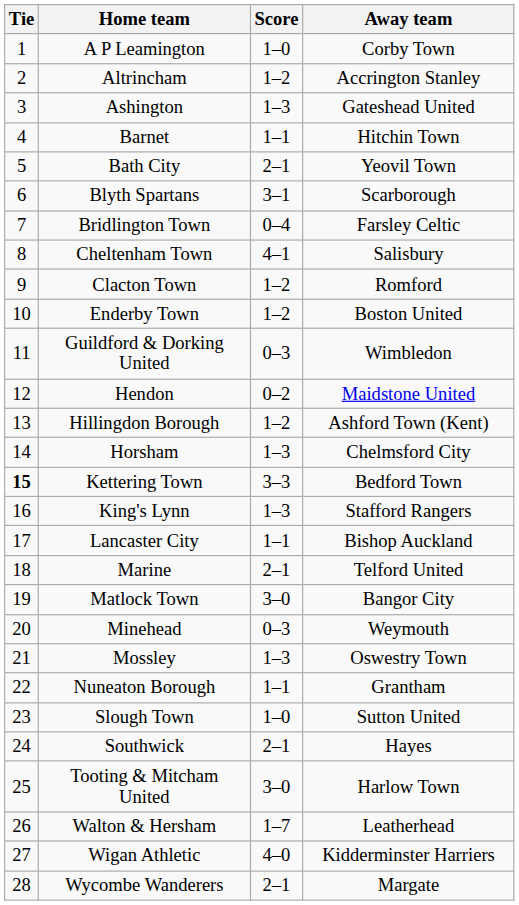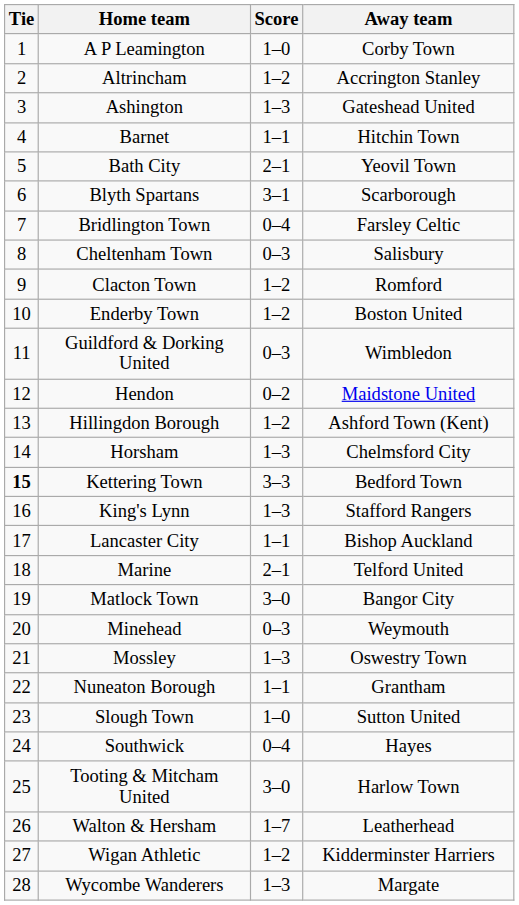 <table class="wikitable" style="text-align:center;">
 <tr>
 <th width=20>Tie</th>
 <th width=175>Home team</th>
 <th width=20>Score</th>
 <th width=175>Away team</th>
 </tr>
 <tr>
 <td>1</td>
 <td>A P Leamington</td>
 <td>1–0</td>
 <td>Corby Town</td>
 </tr>
 <tr>
 <td>2</td>
 <td>Altrincham</td>
 <td>1–2</td>
 <td>Accrington Stanley</td>
 </tr>
 <tr>
 <td>3</td>
 <td>Ashington</td>
 <td>1–3</td>
 <td>Gateshead United</td>
 </tr>
 <tr>
 <td>4</td>
 <td>Barnet</td>
 <td>1–1</td>
 <td>Hitchin Town</td>
 </tr>
 <tr>
 <td>5</td>
 <td>Bath City</td>
 <td>2–1</td>
 <td>Yeovil Town</td>
 </tr>
 <tr>
 <td>6</td>
 <td>Blyth Spartans</td>
 <td>3–1</td>
 <td>Scarborough</td>
 </tr>
 <tr>
 <td>7</td>
 <td>Bridlington Town</td>
 <td>0–4</td>
 <td>Farsley Celtic</td>
 </tr>
 <tr>
 <td>8</td>
 <td>Cheltenham Town</td>
-<td>4–1</td>
+<td>0–3</td>
 <td>Salisbury</td>
 </tr>
 <tr>
 <td>9</td>
 <td>Clacton Town</td>
 <td>1–2</td>
 <td>Romford</td>
 </tr>
 <tr>
 <td>10</td>
 <td>Enderby Town</td>
 <td>1–2</td>
 <td>Boston United</td>
 </tr>
 <tr>
 <td>11</td>
 <td>Guildford & Dorking United</td>
 <td>0–3</td>
 <td>Wimbledon</td>
 </tr>
 <tr>
 <td>12</td>
 <td>Hendon</td>
 <td>0–2</td>
 <td><a href='#'>Maidstone United</a></td>
 </tr>
 <tr>
 <td>13</td>
 <td>Hillingdon Borough</td>
 <td>1–2</td>
 <td>Ashford Town (Kent)</td>
 </tr>
 <tr>
 <td>14</td>
 <td>Horsham</td>
 <td>1–3</td>
 <td>Chelmsford City</td>
 </tr>
 <tr>
 <td><strong>15</strong></td>
 <td>Kettering Town</td>
 <td>3–3</td>
 <td>Bedford Town</td>
 </tr>
 <tr>
 <td>16</td>
 <td>King's Lynn</td>
 <td>1–3</td>
 <td>Stafford Rangers</td>
 </tr>
 <tr>
 <td>17</td>
 <td>Lancaster City</td>
 <td>1–1</td>
 <td>Bishop Auckland</td>
 </tr>
 <tr>
 <td>18</td>
 <td>Marine</td>
 <td>2–1</td>
 <td>Telford United</td>
 </tr>
 <tr>
 <td>19</td>
 <td>Matlock Town</td>
 <td>3–0</td>
 <td>Bangor City</td>
 </tr>
 <tr>
 <td>20</td>
 <td>Minehead</td>
 <td>0–3</td>
 <td>Weymouth</td>
 </tr>
 <tr>
 <td>21</td>
 <td>Mossley</td>
 <td>1–3</td>
 <td>Oswestry Town</td>
 </tr>
 <tr>
 <td>22</td>
 <td>Nuneaton Borough</td>
 <td>1–1</td>
 <td>Grantham</td>
 </tr>
 <tr>
 <td>23</td>
 <td>Slough Town</td>
 <td>1–0</td>
 <td>Sutton United</td>
 </tr>
 <tr>
 <td>24</td>
 <td>Southwick</td>
-<td>2–1</td>
+<td>0–4</td>
 <td>Hayes</td>
 </tr>
 <tr>
 <td>25</td>
 <td>Tooting & Mitcham United</td>
 <td>3–0</td>
 <td>Harlow Town</td>
 </tr>
 <tr>
 <td>26</td>
 <td>Walton & Hersham</td>
 <td>1–7</td>
 <td>Leatherhead</td>
 </tr>
 <tr>
 <td>27</td>
 <td>Wigan Athletic</td>
-<td>4–0</td>
+<td>1–2</td>
 <td>Kidderminster Harriers</td>
 </tr>
 <tr>
 <td>28</td>
 <td>Wycombe Wanderers</td>
-<td>2–1</td>
+<td>1–3</td>
 <td>Margate</td>
 </tr>
 </table>
